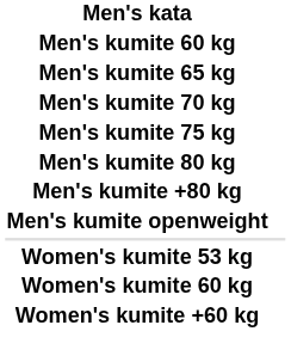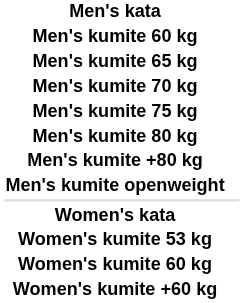 <table>
 <tr>
 <th scope="row" rowspan=2>Men's kata</th>
 <td rowspan=2></td>
 <td rowspan=2></td>
 <td></td>
 </tr>
 <tr>
 <td></td>
 </tr>
 <tr>
 <th scope="row" rowspan=2>Men's kumite 60 kg</th>
 <td rowspan=2></td>
 <td rowspan=2></td>
 <td></td>
 </tr>
 <tr>
 <td></td>
 </tr>
 <tr>
 <th scope="row" rowspan=2>Men's kumite 65 kg</th>
 <td rowspan=2></td>
 <td rowspan=2></td>
 <td></td>
 </tr>
 <tr>
 <td></td>
 </tr>
 <tr>
 <th scope="row" rowspan=2>Men's kumite 70 kg</th>
 <td rowspan=2></td>
 <td rowspan=2></td>
 <td></td>
 </tr>
 <tr>
 <td></td>
 </tr>
 <tr>
 <th scope="row" rowspan=2>Men's kumite 75 kg</th>
 <td rowspan=2></td>
 <td rowspan=2></td>
 <td></td>
 </tr>
 <tr>
 <td></td>
 </tr>
 <tr>
 <th scope="row" rowspan=2>Men's kumite 80 kg</th>
 <td rowspan=2></td>
 <td rowspan=2></td>
 <td></td>
 </tr>
 <tr>
 <td></td>
 </tr>
 <tr>
 <th scope="row" rowspan=2>Men's kumite +80 kg</th>
 <td rowspan=2></td>
 <td rowspan=2></td>
 <td></td>
 </tr>
 <tr>
 <td></td>
 </tr>
 <tr>
 <th scope="row" rowspan=2>Men's kumite openweight</th>
 <td rowspan=2></td>
 <td rowspan=2></td>
 <td></td>
 </tr>
 <tr>
 <td></td>
 </tr>
 <tr bgcolor=#DDDDDD>
 <td colspan=4></td>
 </tr>
 <tr>
+<th scope="row">Women's kata</th>
+<td></td>
+<td></td>
+<td></td>
+</tr>
+<tr>
 <th scope="row" rowspan=2>Women's kumite 53 kg</th>
 <td rowspan=2></td>
 <td rowspan=2></td>
 <td></td>
 </tr>
 <tr>
 <td></td>
 </tr>
 <tr>
 <th scope="row" rowspan=2>Women's kumite 60 kg</th>
 <td rowspan=2></td>
 <td rowspan=2></td>
 <td></td>
 </tr>
 <tr>
 <td></td>
 </tr>
 <tr>
 <th scope="row" rowspan=2>Women's kumite +60 kg</th>
 <td rowspan=2></td>
 <td rowspan=2></td>
 <td></td>
 </tr>
 <tr>
 <td></td>
 </tr>
 </table>
